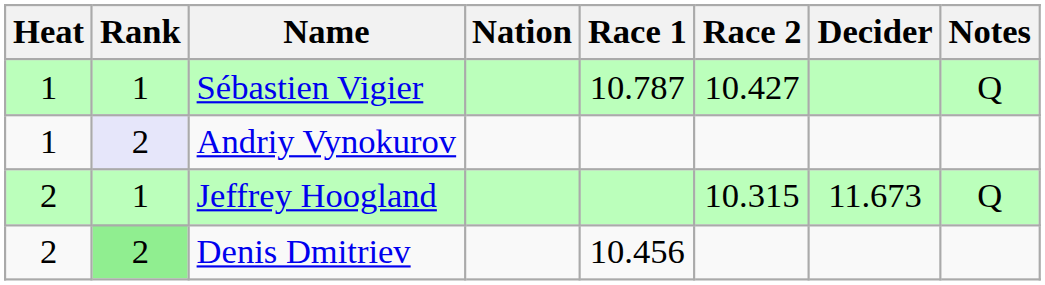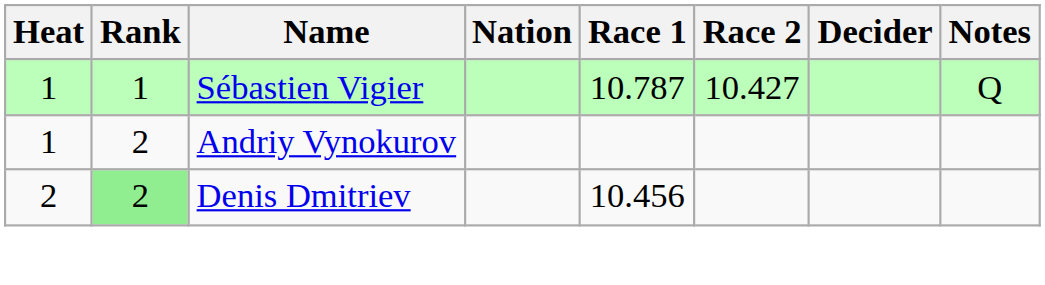 <table class="wikitable sortable" style="text-align:center">
 <tr>
 <th>Heat</th>
 <th>Rank</th>
 <th>Name</th>
 <th>Nation</th>
 <th>Race 1</th>
 <th>Race 2</th>
 <th>Decider</th>
 <th>Notes</th>
 </tr>
 <tr bgcolor=bbffbb>
 <td>1</td>
 <td>1</td>
 <td align=left><a href='#'>Sébastien Vigier</a></td>
 <td align=left></td>
 <td>10.787</td>
 <td>10.427</td>
 <td></td>
 <td>Q</td>
 </tr>
 <tr>
 <td>1</td>
-<td style="background: lavender;">2</td>
+<td>2</td>
 <td align=left><a href='#'>Andriy Vynokurov</a></td>
 <td align=left></td>
 <td></td>
 <td></td>
 <td></td>
 <td></td>
-</tr>
-<tr bgcolor=bbffbb>
-<td>2</td>
-<td>1</td>
-<td align=left><a href='#'>Jeffrey Hoogland</a></td>
-<td align=left></td>
-<td></td>
-<td>10.315</td>
-<td>11.673</td>
-<td>Q</td>
 </tr>
 <tr>
 <td>2</td>
 <td style="background: lightgreen;">2</td>
 <td align=left><a href='#'>Denis Dmitriev</a></td>
 <td align=left></td>
 <td>10.456</td>
 <td></td>
 <td></td>
 <td></td>
 </tr>
 </table>
